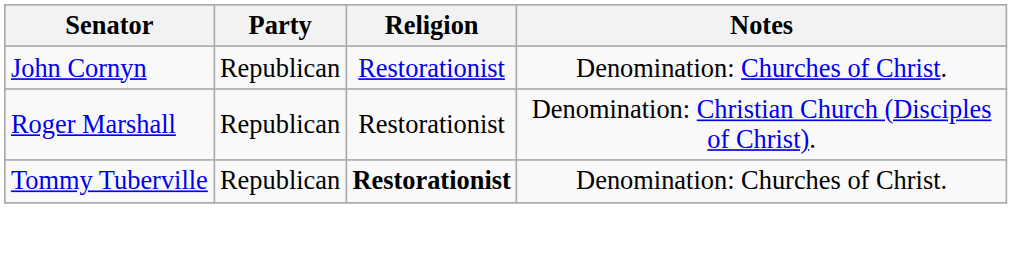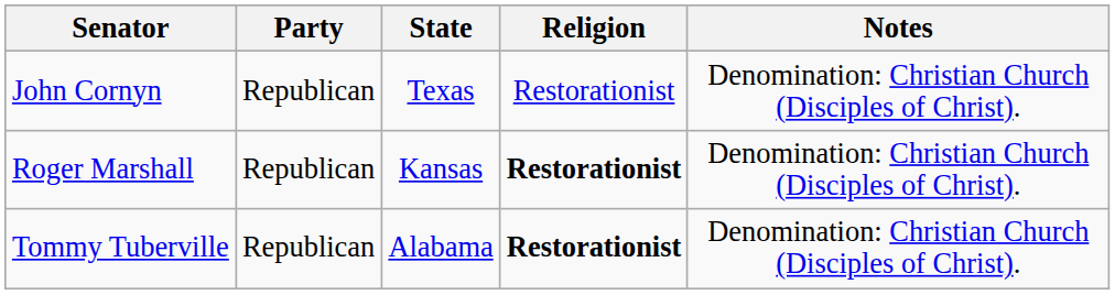 <table class="wikitable sortable" style="text-align:center">
 <tr>
 <th>Senator</th>
 <th>Party</th>
+<th>State</th>
 <th>Religion</th>
 <th>Notes</th>
 </tr>
 <tr>
 <td align=left nowrap> <a href='#'>John Cornyn</a></td>
 <td>Republican</td>
+<td><a href='#'>Texas</a></td>
 <td><a href='#'>Restorationist</a></td>
-<td>Denomination: <a href='#'>Churches of Christ</a>.</td>
+<td>Denomination: <a href='#'>Christian Church (Disciples of Christ)</a>.</td>
 </tr>
 <tr>
 <td align=left nowrap> <a href='#'>Roger Marshall</a></td>
 <td>Republican</td>
-<td>Restorationist</td>
+<td><a href='#'>Kansas</a></td>
+<td><strong>Restorationist</strong></td>
 <td>Denomination: <a href='#'>Christian Church (Disciples of Christ)</a>.</td>
 </tr>
 <tr>
 <td align=left nowrap> <a href='#'>Tommy Tuberville</a></td>
 <td>Republican</td>
+<td><a href='#'>Alabama</a></td>
 <td><strong>Restorationist</strong></td>
-<td>Denomination: Churches of Christ.</td>
+<td>Denomination: <a href='#'>Christian Church (Disciples of Christ)</a>.</td>
 </tr>
 </table>
